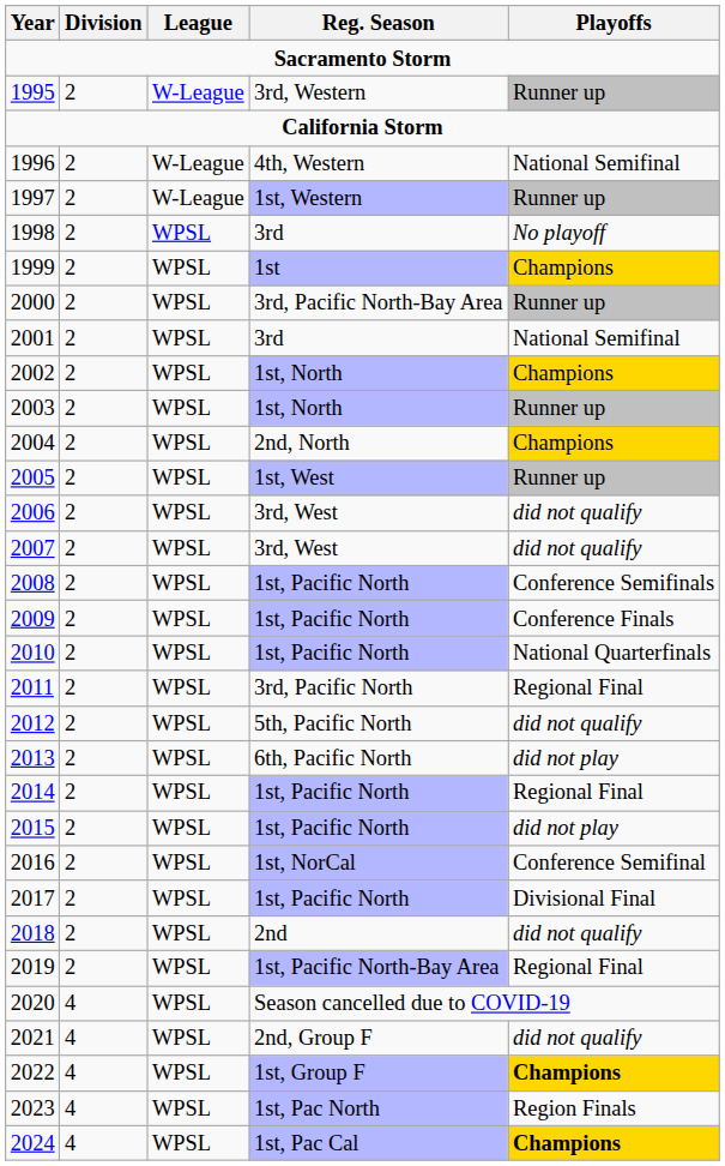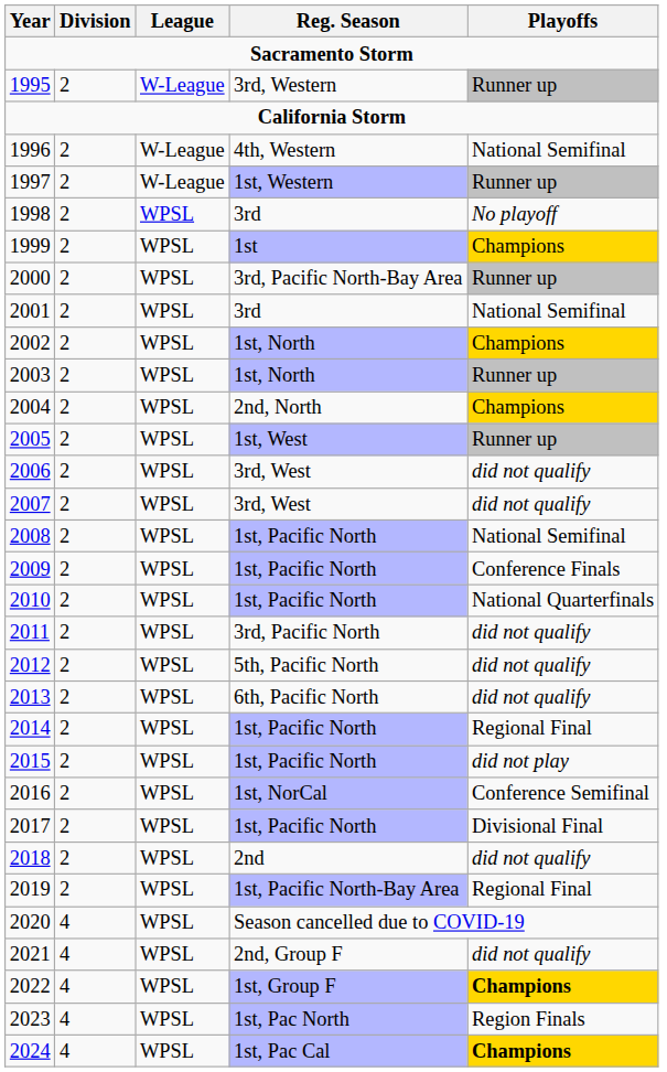 <table class="wikitable">
 <tr>
 <th>Year</th>
 <th>Division</th>
 <th>League</th>
 <th>Reg. Season</th>
 <th>Playoffs</th>
 </tr>
 <tr>
 <td colspan=5 align=center><strong>Sacramento Storm</strong></td>
 </tr>
 <tr>
 <td><a href='#'>1995</a></td>
 <td>2</td>
 <td><a href='#'>W-League</a></td>
 <td>3rd, Western</td>
 <td bgcolor=silver>Runner up</td>
 </tr>
 <tr>
 <td colspan=5 align=center><strong>California Storm</strong></td>
 </tr>
 <tr>
 <td>1996</td>
 <td>2</td>
 <td>W-League</td>
 <td>4th, Western</td>
 <td>National Semifinal</td>
 </tr>
 <tr>
 <td>1997</td>
 <td>2</td>
 <td>W-League</td>
 <td bgcolor="B3B7FF">1st, Western</td>
 <td bgcolor=silver>Runner up</td>
 </tr>
 <tr>
 <td>1998</td>
 <td>2</td>
 <td><a href='#'>WPSL</a></td>
 <td>3rd</td>
 <td><em>No playoff</em></td>
 </tr>
 <tr>
 <td>1999</td>
 <td>2</td>
 <td>WPSL</td>
 <td bgcolor="B3B7FF">1st</td>
 <td bgcolor=gold>Champions</td>
 </tr>
 <tr>
 <td>2000</td>
 <td>2</td>
 <td>WPSL</td>
 <td>3rd, Pacific North-Bay Area</td>
 <td bgcolor=silver>Runner up</td>
 </tr>
 <tr>
 <td>2001</td>
 <td>2</td>
 <td>WPSL</td>
 <td>3rd</td>
 <td>National Semifinal</td>
 </tr>
 <tr>
 <td>2002</td>
 <td>2</td>
 <td>WPSL</td>
 <td bgcolor="B3B7FF">1st, North</td>
 <td bgcolor=gold>Champions</td>
 </tr>
 <tr>
 <td>2003</td>
 <td>2</td>
 <td>WPSL</td>
 <td bgcolor="B3B7FF">1st, North</td>
 <td bgcolor=silver>Runner up</td>
 </tr>
 <tr>
 <td>2004</td>
 <td>2</td>
 <td>WPSL</td>
 <td>2nd, North</td>
 <td bgcolor=gold>Champions</td>
 </tr>
 <tr>
 <td><a href='#'>2005</a></td>
 <td>2</td>
 <td>WPSL</td>
 <td bgcolor="B3B7FF">1st, West</td>
 <td bgcolor=silver>Runner up</td>
 </tr>
 <tr>
 <td><a href='#'>2006</a></td>
 <td>2</td>
 <td>WPSL</td>
 <td>3rd, West</td>
 <td><em>did not qualify</em></td>
 </tr>
 <tr>
 <td><a href='#'>2007</a></td>
 <td>2</td>
 <td>WPSL</td>
 <td>3rd, West</td>
 <td><em>did not qualify</em></td>
 </tr>
 <tr>
 <td><a href='#'>2008</a></td>
 <td>2</td>
 <td>WPSL</td>
 <td bgcolor="B3B7FF">1st, Pacific North</td>
-<td>Conference Semifinals</td>
+<td>National Semifinal</td>
 </tr>
 <tr>
 <td><a href='#'>2009</a></td>
 <td>2</td>
 <td>WPSL</td>
 <td bgcolor="B3B7FF">1st, Pacific North</td>
 <td>Conference Finals</td>
 </tr>
 <tr>
 <td><a href='#'>2010</a></td>
 <td>2</td>
 <td>WPSL</td>
 <td bgcolor="B3B7FF">1st, Pacific North</td>
 <td>National Quarterfinals</td>
 </tr>
 <tr>
 <td><a href='#'>2011</a></td>
 <td>2</td>
 <td>WPSL</td>
 <td>3rd, Pacific North</td>
-<td>Regional Final</td>
+<td><em>did not qualify</em></td>
 </tr>
 <tr>
 <td><a href='#'>2012</a></td>
 <td>2</td>
 <td>WPSL</td>
 <td>5th, Pacific North</td>
 <td><em>did not qualify</em></td>
 </tr>
 <tr>
 <td><a href='#'>2013</a></td>
 <td>2</td>
 <td>WPSL</td>
 <td>6th, Pacific North</td>
-<td><em>did not play</em></td>
+<td><em>did not qualify</em></td>
 </tr>
 <tr>
 <td><a href='#'>2014</a></td>
 <td>2</td>
 <td>WPSL</td>
 <td bgcolor="B3B7FF">1st, Pacific North</td>
 <td>Regional Final</td>
 </tr>
 <tr>
 <td><a href='#'>2015</a></td>
 <td>2</td>
 <td>WPSL</td>
 <td bgcolor="B3B7FF">1st, Pacific North</td>
 <td><em>did not play</em></td>
 </tr>
 <tr>
 <td>2016</td>
 <td>2</td>
 <td>WPSL</td>
 <td bgcolor="B3B7FF">1st, NorCal</td>
 <td>Conference Semifinal</td>
 </tr>
 <tr>
 <td>2017</td>
 <td>2</td>
 <td>WPSL</td>
 <td bgcolor="B3B7FF">1st, Pacific North</td>
 <td>Divisional Final</td>
 </tr>
 <tr>
 <td><a href='#'>2018</a></td>
 <td>2</td>
 <td>WPSL</td>
 <td>2nd</td>
 <td><em>did not qualify</em></td>
 </tr>
 <tr>
 <td>2019</td>
 <td>2</td>
 <td>WPSL</td>
 <td bgcolor="B3B7FF">1st, Pacific North-Bay Area</td>
 <td>Regional Final</td>
 </tr>
 <tr>
 <td>2020</td>
 <td>4</td>
 <td>WPSL</td>
 <td colspan=2>Season cancelled due to <a href='#'>COVID-19</a></td>
 </tr>
 <tr>
 <td>2021</td>
 <td>4</td>
 <td>WPSL</td>
 <td>2nd, Group F</td>
 <td><em>did not qualify</em></td>
 </tr>
 <tr>
 <td>2022</td>
 <td>4</td>
 <td>WPSL</td>
 <td bgcolor="B3B7FF">1st, Group F</td>
 <td bgcolor=gold><strong>Champions</strong></td>
 </tr>
 <tr>
 <td>2023</td>
 <td>4</td>
 <td>WPSL</td>
 <td bgcolor="B3B7FF">1st, Pac North</td>
 <td>Region Finals</td>
 </tr>
 <tr>
 <td><a href='#'>2024</a></td>
 <td>4</td>
 <td>WPSL</td>
 <td bgcolor="B3B7FF">1st, Pac Cal</td>
 <td bgcolor=gold><strong>Champions</strong></td>
 </tr>
 </table>
